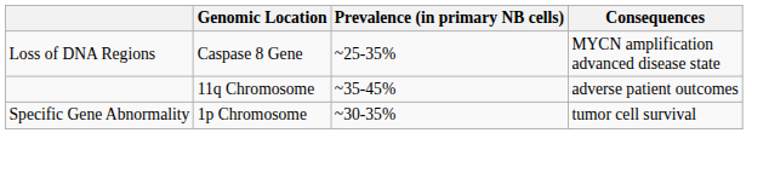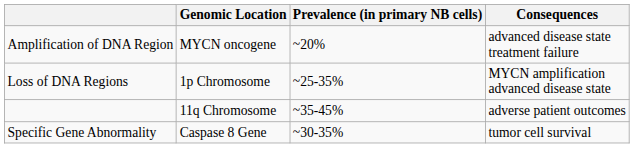 <table class="wikitable">
 <tr>
 <th></th>
 <th>Genomic Location</th>
 <th>Prevalence (in primary NB cells)</th>
 <th>Consequences</th>
 </tr>
 <tr>
+<td>Amplification of DNA Region</td>
+<td>MYCN oncogene</td>
+<td>~20%</td>
+<td>advanced disease state<br>treatment failure</td>
+</tr>
+<tr>
 <td>Loss of DNA Regions</td>
-<td>Caspase 8 Gene</td>
+<td>1p Chromosome</td>
 <td>~25-35%</td>
 <td>MYCN amplification<br>advanced disease state</td>
 </tr>
 <tr>
 <td></td>
 <td>11q Chromosome</td>
 <td>~35-45%</td>
 <td>adverse patient outcomes</td>
 </tr>
 <tr>
 <td>Specific Gene Abnormality</td>
-<td>1p Chromosome</td>
+<td>Caspase 8 Gene</td>
 <td>~30-35%</td>
 <td>tumor cell survival</td>
 </tr>
 </table>
